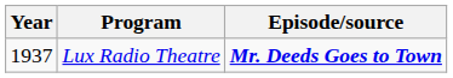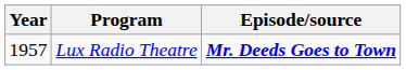 <table class="wikitable">
 <tr>
 <th>Year</th>
 <th>Program</th>
 <th>Episode/source</th>
 </tr>
 <tr>
-<td>1937</td>
+<td>1957</td>
 <td><em><a href='#'>Lux Radio Theatre</a></em></td>
 <td><strong><em><a href='#'>Mr. Deeds Goes to Town</a></em></strong></td>
 </tr>
 </table>
